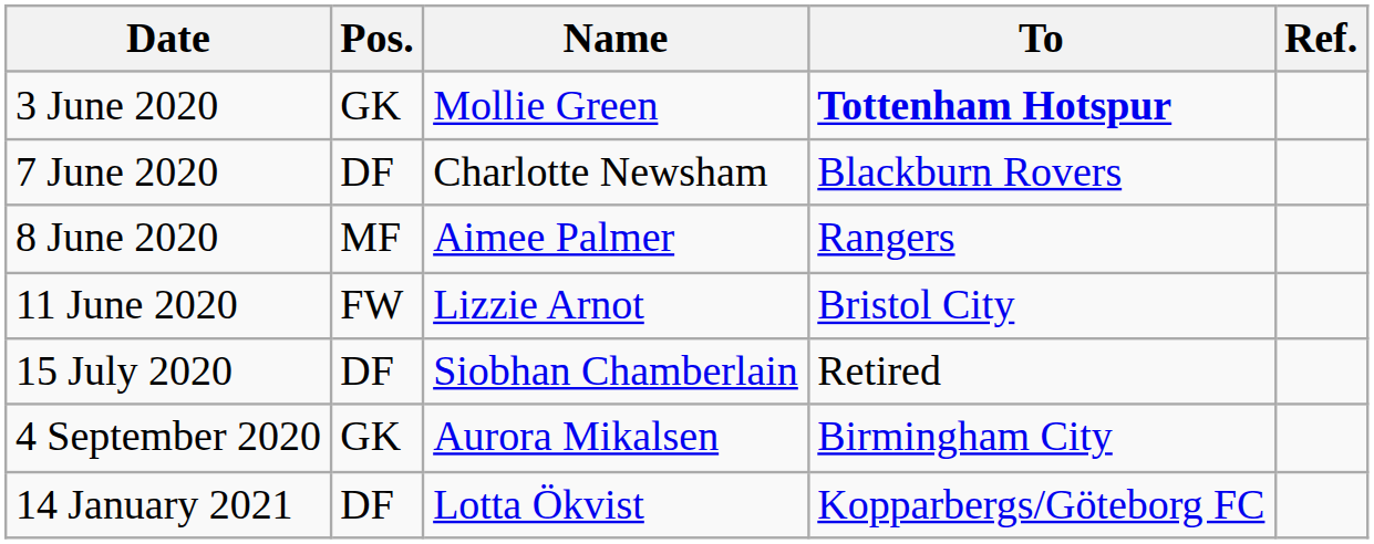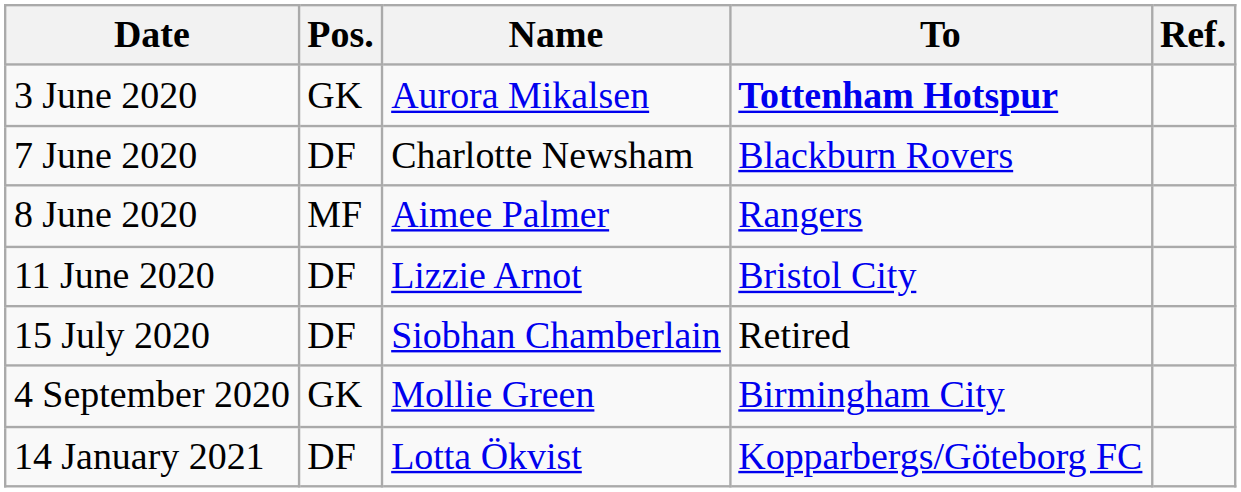 <table class="wikitable">
 <tr>
 <th>Date</th>
 <th>Pos.</th>
 <th>Name</th>
 <th>To</th>
 <th>Ref.</th>
 </tr>
 <tr>
 <td>3 June 2020</td>
 <td>GK</td>
-<td> <a href='#'>Mollie Green</a></td>
+<td> <a href='#'>Aurora Mikalsen</a></td>
 <td><strong> <a href='#'>Tottenham Hotspur</a></strong></td>
 <td></td>
 </tr>
 <tr>
 <td>7 June 2020</td>
 <td>DF</td>
 <td> Charlotte Newsham</td>
 <td> <a href='#'>Blackburn Rovers</a></td>
 <td></td>
 </tr>
 <tr>
 <td>8 June 2020</td>
 <td>MF</td>
 <td> <a href='#'>Aimee Palmer</a></td>
 <td> <a href='#'>Rangers</a></td>
 <td></td>
 </tr>
 <tr>
 <td>11 June 2020</td>
-<td>FW</td>
+<td>DF</td>
 <td> <a href='#'>Lizzie Arnot</a></td>
 <td> <a href='#'>Bristol City</a></td>
 <td></td>
 </tr>
 <tr>
 <td>15 July 2020</td>
 <td>DF</td>
 <td> <a href='#'>Siobhan Chamberlain</a></td>
 <td>Retired</td>
 <td></td>
 </tr>
 <tr>
 <td>4 September 2020</td>
 <td>GK</td>
-<td> <a href='#'>Aurora Mikalsen</a></td>
+<td> <a href='#'>Mollie Green</a></td>
 <td> <a href='#'>Birmingham City</a></td>
 <td></td>
 </tr>
 <tr>
 <td>14 January 2021</td>
 <td>DF</td>
 <td> <a href='#'>Lotta Ökvist</a></td>
 <td> <a href='#'>Kopparbergs/Göteborg FC</a></td>
 <td></td>
 </tr>
 </table>
